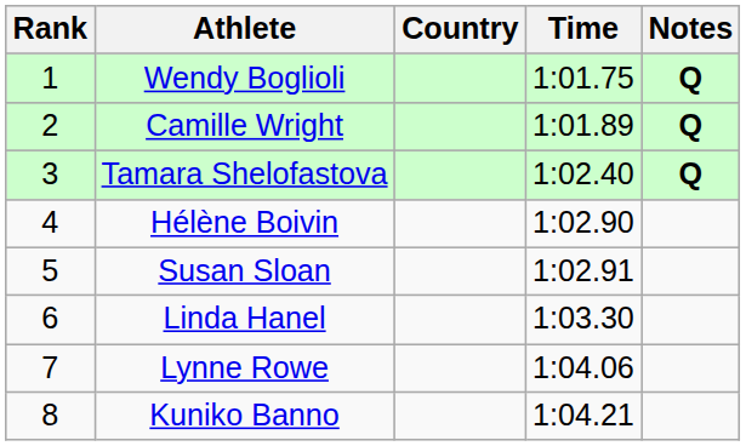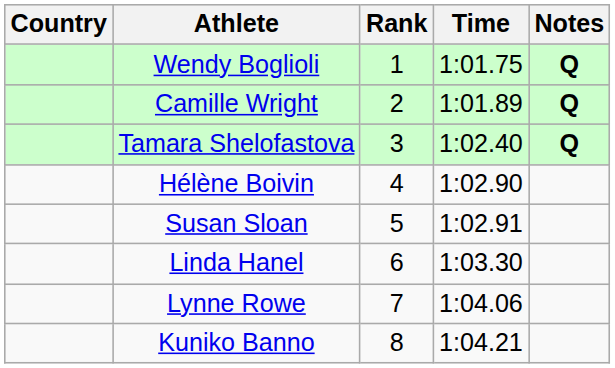 <table class="wikitable sortable" style="text-align:center">
 <tr>
+<th>Country</th>
+<th>Athlete</th>
 <th>Rank</th>
-<th>Athlete</th>
-<th>Country</th>
 <th>Time</th>
 <th>Notes</th>
 </tr>
 <tr bgcolor=ccffcc>
+<td align=left></td>
+<td><a href='#'>Wendy Boglioli</a></td>
 <td>1</td>
-<td><a href='#'>Wendy Boglioli</a></td>
-<td align=left></td>
 <td>1:01.75</td>
 <td><strong>Q </strong></td>
 </tr>
 <tr bgcolor=ccffcc>
+<td align=left></td>
+<td><a href='#'>Camille Wright</a></td>
 <td>2</td>
-<td><a href='#'>Camille Wright</a></td>
-<td align=left></td>
 <td>1:01.89</td>
 <td><strong>Q </strong></td>
 </tr>
 <tr bgcolor=ccffcc>
+<td align=left></td>
+<td><a href='#'>Tamara Shelofastova</a></td>
 <td>3</td>
-<td><a href='#'>Tamara Shelofastova</a></td>
-<td align=left></td>
 <td>1:02.40</td>
 <td><strong>Q </strong></td>
 </tr>
 <tr>
+<td align=left></td>
+<td><a href='#'>Hélène Boivin</a></td>
 <td>4</td>
-<td><a href='#'>Hélène Boivin</a></td>
-<td align=left></td>
 <td>1:02.90</td>
 <td><strong> </strong></td>
 </tr>
 <tr>
+<td align=left></td>
+<td><a href='#'>Susan Sloan</a></td>
 <td>5</td>
-<td><a href='#'>Susan Sloan</a></td>
-<td align=left></td>
 <td>1:02.91</td>
 <td><strong> </strong></td>
 </tr>
 <tr>
+<td align=left></td>
+<td><a href='#'>Linda Hanel</a></td>
 <td>6</td>
-<td><a href='#'>Linda Hanel</a></td>
-<td align=left></td>
 <td>1:03.30</td>
 <td><strong> </strong></td>
 </tr>
 <tr>
+<td align=left></td>
+<td><a href='#'>Lynne Rowe</a></td>
 <td>7</td>
-<td><a href='#'>Lynne Rowe</a></td>
-<td align=left></td>
 <td>1:04.06</td>
 <td><strong> </strong></td>
 </tr>
 <tr>
+<td align=left></td>
+<td><a href='#'>Kuniko Banno</a></td>
 <td>8</td>
-<td><a href='#'>Kuniko Banno</a></td>
-<td align=left></td>
 <td>1:04.21</td>
 <td><strong> </strong></td>
 </tr>
 </table>
